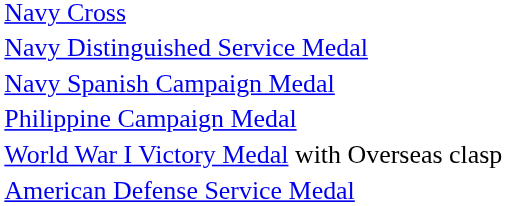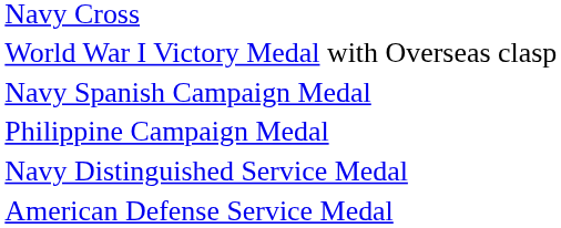 <table>
 <tr>
 <td></td>
 <td><a href='#'>Navy Cross</a></td>
 </tr>
 <tr>
 <td></td>
-<td><a href='#'>Navy Distinguished Service Medal</a></td>
+<td><a href='#'>World War I Victory Medal</a> with Overseas clasp</td>
 </tr>
 <tr>
 <td></td>
 <td><a href='#'>Navy Spanish Campaign Medal</a></td>
 </tr>
 <tr>
 <td></td>
 <td><a href='#'>Philippine Campaign Medal</a></td>
 </tr>
 <tr>
 <td></td>
-<td><a href='#'>World War I Victory Medal</a> with Overseas clasp</td>
+<td><a href='#'>Navy Distinguished Service Medal</a></td>
 </tr>
 <tr>
 <td></td>
 <td><a href='#'>American Defense Service Medal</a></td>
 </tr>
 <tr>
 </tr>
 </table>
